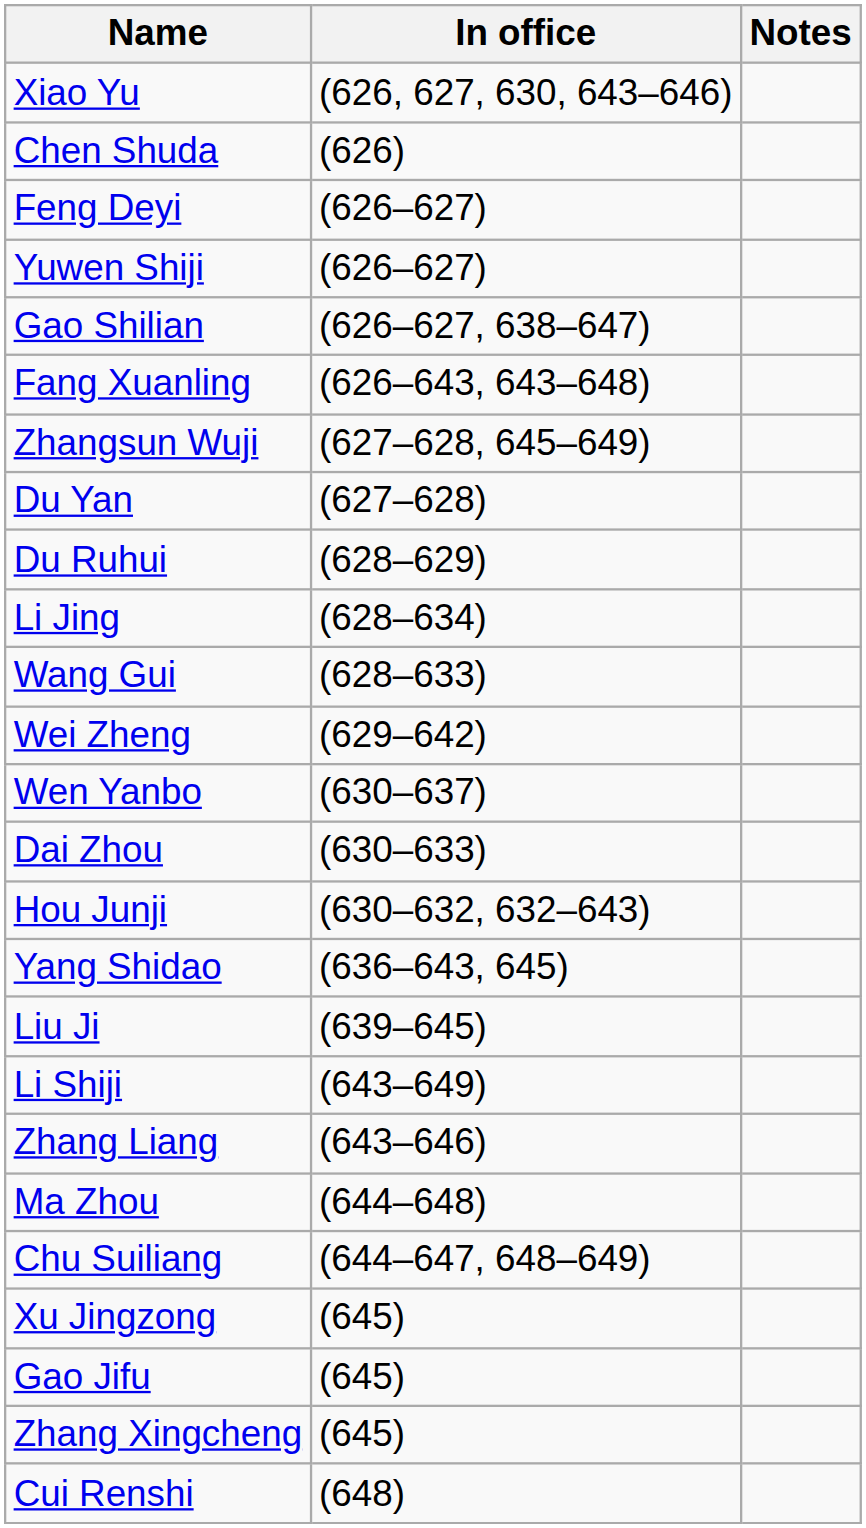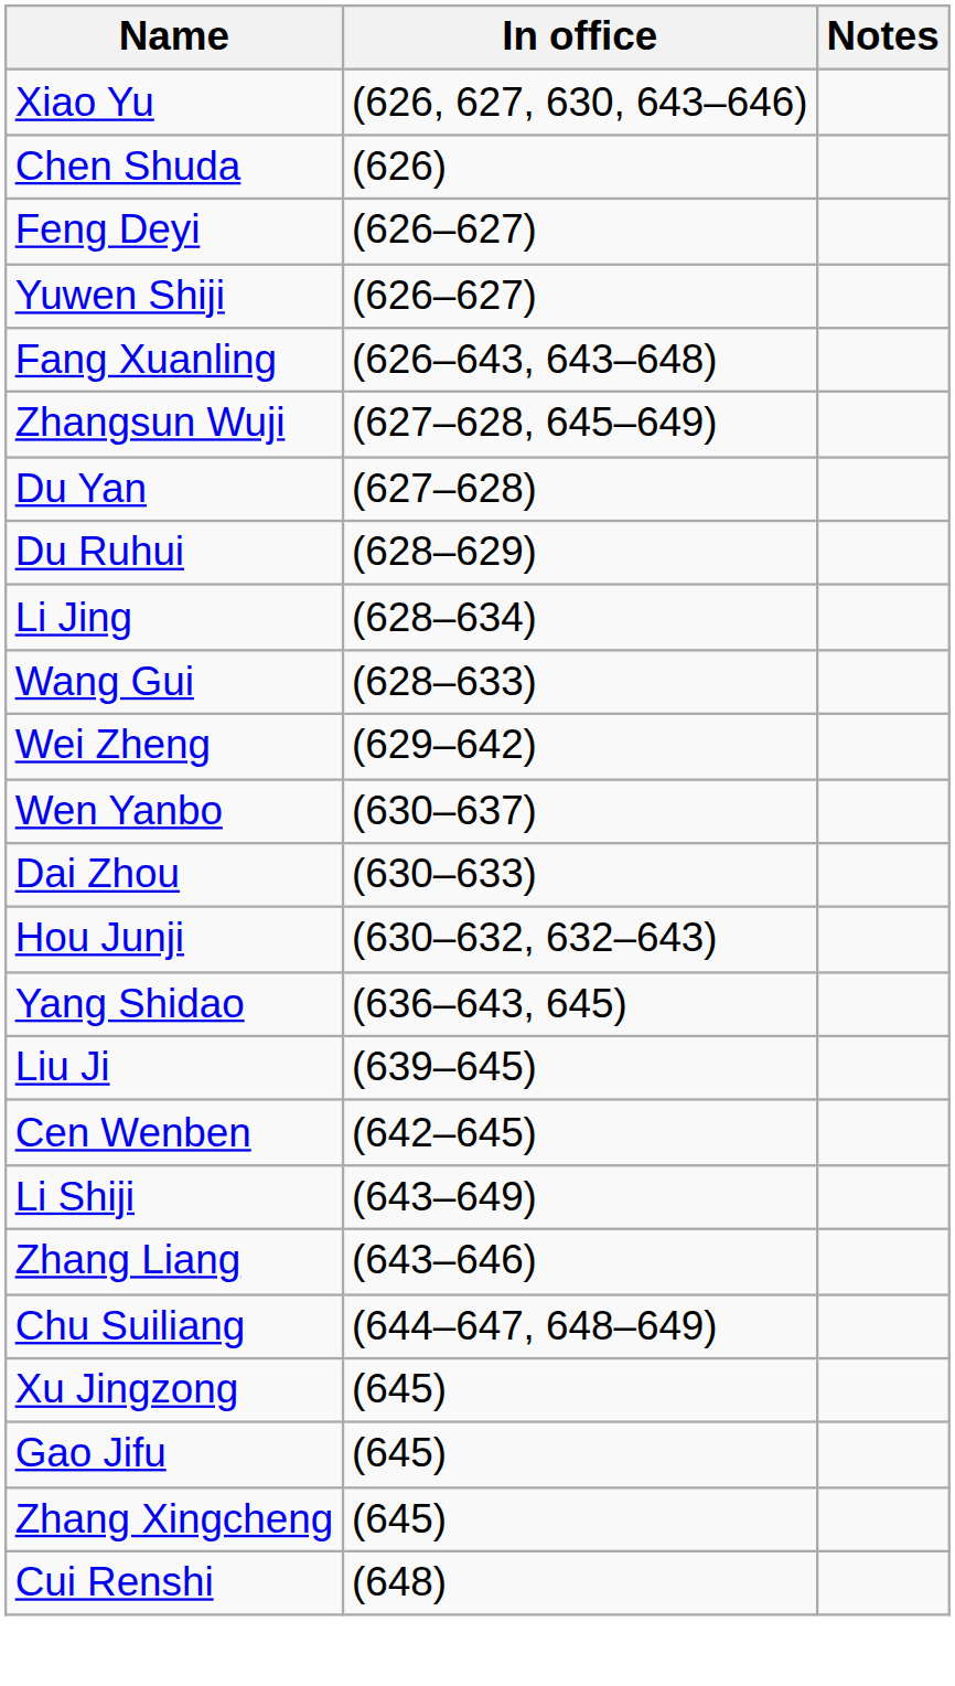 <table class="wikitable sortable collapsible">
 <tr>
 <th>Name</th>
 <th>In office</th>
 <th>Notes</th>
 </tr>
 <tr>
 <td><a href='#'>Xiao Yu</a></td>
 <td>(626, 627, 630, 643–646)</td>
 <td></td>
 </tr>
 <tr>
 <td><a href='#'>Chen Shuda</a></td>
 <td>(626)</td>
 <td></td>
 </tr>
 <tr>
 <td><a href='#'>Feng Deyi</a></td>
 <td>(626–627)</td>
 <td></td>
 </tr>
 <tr>
 <td><a href='#'>Yuwen Shiji</a></td>
 <td>(626–627)</td>
-<td></td>
-</tr>
-<tr>
-<td><a href='#'>Gao Shilian</a></td>
-<td>(626–627, 638–647)</td>
 <td></td>
 </tr>
 <tr>
 <td><a href='#'>Fang Xuanling</a></td>
 <td>(626–643, 643–648)</td>
 <td></td>
 </tr>
 <tr>
 <td><a href='#'>Zhangsun Wuji</a></td>
 <td>(627–628, 645–649)</td>
 <td></td>
 </tr>
 <tr>
 <td><a href='#'>Du Yan</a></td>
 <td>(627–628)</td>
 <td></td>
 </tr>
 <tr>
 <td><a href='#'>Du Ruhui</a></td>
 <td>(628–629)</td>
 <td></td>
 </tr>
 <tr>
 <td><a href='#'>Li Jing</a></td>
 <td>(628–634)</td>
 <td></td>
 </tr>
 <tr>
 <td><a href='#'>Wang Gui</a></td>
 <td>(628–633)</td>
 <td></td>
 </tr>
 <tr>
 <td><a href='#'>Wei Zheng</a></td>
 <td>(629–642)</td>
 <td></td>
 </tr>
 <tr>
 <td><a href='#'>Wen Yanbo</a></td>
 <td>(630–637)</td>
 <td></td>
 </tr>
 <tr>
 <td><a href='#'>Dai Zhou</a></td>
 <td>(630–633)</td>
 <td></td>
 </tr>
 <tr>
 <td><a href='#'>Hou Junji</a></td>
 <td>(630–632, 632–643)</td>
 <td></td>
 </tr>
 <tr>
 <td><a href='#'>Yang Shidao</a></td>
 <td>(636–643, 645)</td>
 <td></td>
 </tr>
 <tr>
 <td><a href='#'>Liu Ji</a></td>
 <td>(639–645)</td>
 <td></td>
 </tr>
 <tr>
+<td><a href='#'>Cen Wenben</a></td>
+<td>(642–645)</td>
+<td></td>
+</tr>
+<tr>
 <td><a href='#'>Li Shiji</a></td>
 <td>(643–649)</td>
 <td></td>
 </tr>
 <tr>
 <td><a href='#'>Zhang Liang</a></td>
 <td>(643–646)</td>
-<td></td>
-</tr>
-<tr>
-<td><a href='#'>Ma Zhou</a></td>
-<td>(644–648)</td>
 <td></td>
 </tr>
 <tr>
 <td><a href='#'>Chu Suiliang</a></td>
 <td>(644–647, 648–649)</td>
 <td></td>
 </tr>
 <tr>
 <td><a href='#'>Xu Jingzong</a></td>
 <td>(645)</td>
 <td></td>
 </tr>
 <tr>
 <td><a href='#'>Gao Jifu</a></td>
 <td>(645)</td>
 <td></td>
 </tr>
 <tr>
 <td><a href='#'>Zhang Xingcheng</a></td>
 <td>(645)</td>
 <td></td>
 </tr>
 <tr>
 <td><a href='#'>Cui Renshi</a></td>
 <td>(648)</td>
 <td></td>
 </tr>
 </table>
